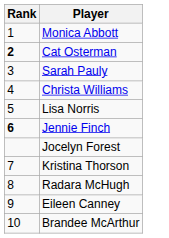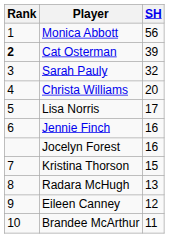 <table class="wikitable" style="float:left;">
 <tr style="white-space: nowrap;">
 <th>Rank</th>
 <th>Player</th>
+<th><a href='#'>SH</a></th>
 </tr>
 <tr>
 <td>1</td>
 <td><a href='#'>Monica Abbott</a></td>
+<td>56</td>
 </tr>
 <tr>
 <td><strong>2</strong></td>
 <td><a href='#'>Cat Osterman</a></td>
+<td>39</td>
 </tr>
 <tr>
 <td>3</td>
 <td><a href='#'>Sarah Pauly</a></td>
+<td>32</td>
 </tr>
 <tr>
 <td>4</td>
 <td><a href='#'>Christa Williams</a></td>
+<td>20</td>
 </tr>
 <tr>
 <td>5</td>
 <td>Lisa Norris</td>
+<td>17</td>
 </tr>
 <tr>
-<td><strong>6</strong></td>
+<td>6</td>
 <td><a href='#'>Jennie Finch</a></td>
+<td>16</td>
 </tr>
 <tr>
 <td></td>
 <td>Jocelyn Forest</td>
+<td>16</td>
 </tr>
 <tr>
 <td>7</td>
 <td>Kristina Thorson</td>
+<td>15</td>
 </tr>
 <tr>
 <td>8</td>
 <td>Radara McHugh</td>
+<td>13</td>
 </tr>
 <tr>
 <td>9</td>
 <td>Eileen Canney</td>
+<td>12</td>
 </tr>
 <tr>
 <td>10</td>
 <td>Brandee McArthur</td>
+<td>11</td>
 </tr>
 </table>
